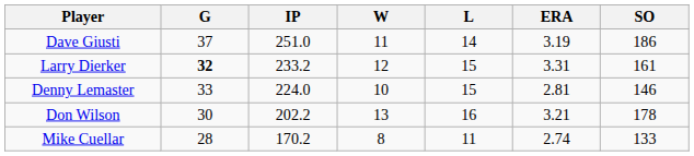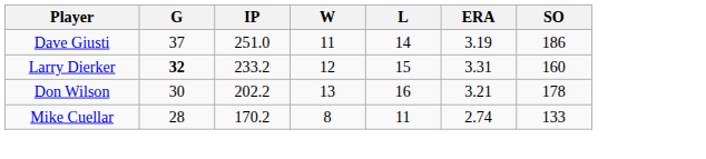 <table class="wikitable sortable">
 <tr>
 <th bgcolor="#DDDDFF" width="16%">Player</th>
 <th bgcolor="#DDDDFF" width="9%">G</th>
 <th bgcolor="#DDDDFF" width="9%">IP</th>
 <th bgcolor="#DDDDFF" width="9%">W</th>
 <th bgcolor="#DDDDFF" width="9%">L</th>
 <th bgcolor="#DDDDFF" width="9%">ERA</th>
 <th bgcolor="#DDDDFF" width="9%">SO</th>
 </tr>
 <tr align="center">
 <td><a href='#'>Dave Giusti</a></td>
 <td>37</td>
 <td>251.0</td>
 <td>11</td>
 <td>14</td>
 <td>3.19</td>
 <td>186</td>
 </tr>
 <tr align=center>
 <td><a href='#'>Larry Dierker</a></td>
 <td><strong>32</strong></td>
 <td>233.2</td>
 <td>12</td>
 <td>15</td>
 <td>3.31</td>
-<td>161</td>
-</tr>
-<tr align=center>
-<td><a href='#'>Denny Lemaster</a></td>
-<td>33</td>
-<td>224.0</td>
-<td>10</td>
-<td>15</td>
-<td>2.81</td>
-<td>146</td>
+<td>160</td>
 </tr>
 <tr align=center>
 <td><a href='#'>Don Wilson</a></td>
 <td>30</td>
 <td>202.2</td>
 <td>13</td>
 <td>16</td>
 <td>3.21</td>
 <td>178</td>
 </tr>
 <tr align=center>
 <td><a href='#'>Mike Cuellar</a></td>
 <td>28</td>
 <td>170.2</td>
 <td>8</td>
 <td>11</td>
 <td>2.74</td>
 <td>133</td>
 </tr>
 </table>
